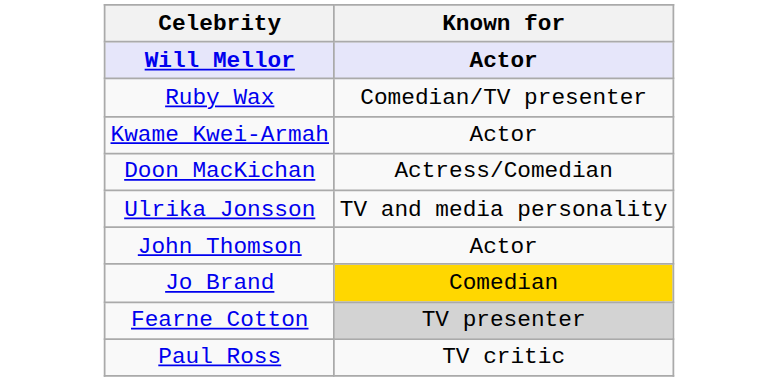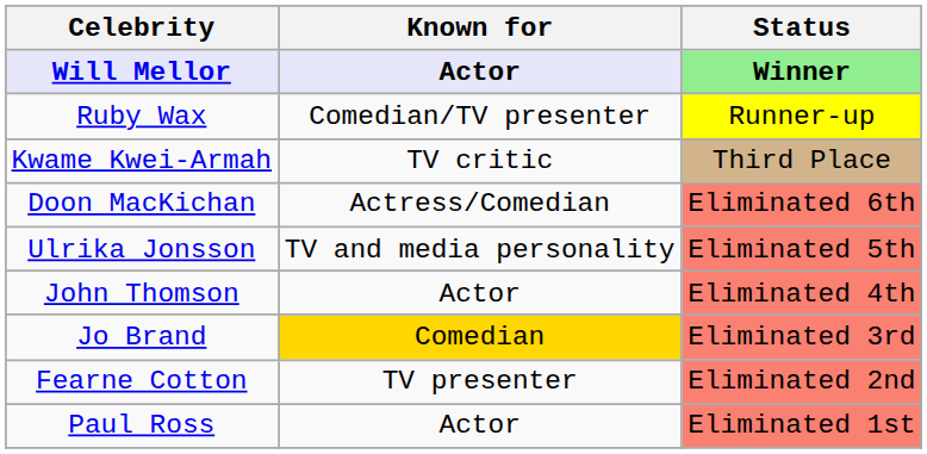 <table class="wikitable" style="margin:auto; text-align:center;">
 <tr>
 <th scope="col">Celebrity</th>
 <th scope="col">Known for</th>
+<th scope="col">Status</th>
 </tr>
 <tr>
 <td style="background:lavender;"><strong><a href='#'>Will Mellor</a></strong></td>
 <td style="background:lavender;"><strong>Actor</strong></td>
+<td style="background:lightgreen;"><strong>Winner</strong><br></td>
 </tr>
 <tr>
 <td><a href='#'>Ruby Wax</a></td>
 <td>Comedian/TV presenter</td>
+<td style="background:yellow;">Runner-up</td>
 </tr>
 <tr>
 <td><a href='#'>Kwame Kwei-Armah</a></td>
-<td>Actor</td>
+<td>TV critic</td>
+<td style=background:tan>Third Place<br></td>
 </tr>
 <tr>
 <td><a href='#'>Doon MacKichan</a></td>
 <td>Actress/Comedian</td>
+<td style=background:salmon>Eliminated 6th</td>
 </tr>
 <tr>
 <td><a href='#'>Ulrika Jonsson</a></td>
 <td>TV and media personality</td>
+<td style=background:salmon>Eliminated 5th</td>
 </tr>
 <tr>
 <td><a href='#'>John Thomson</a></td>
 <td>Actor</td>
+<td style=background:salmon>Eliminated 4th</td>
 </tr>
 <tr>
 <td><a href='#'>Jo Brand</a></td>
 <td style="background: gold;">Comedian</td>
+<td style=background:salmon>Eliminated 3rd</td>
 </tr>
 <tr>
 <td><a href='#'>Fearne Cotton</a></td>
-<td style="background: lightgrey;">TV presenter</td>
+<td>TV presenter</td>
+<td style=background:salmon>Eliminated 2nd</td>
 </tr>
 <tr>
 <td><a href='#'>Paul Ross</a></td>
-<td>TV critic</td>
+<td>Actor</td>
+<td style=background:salmon>Eliminated 1st</td>
 </tr>
 </table>
